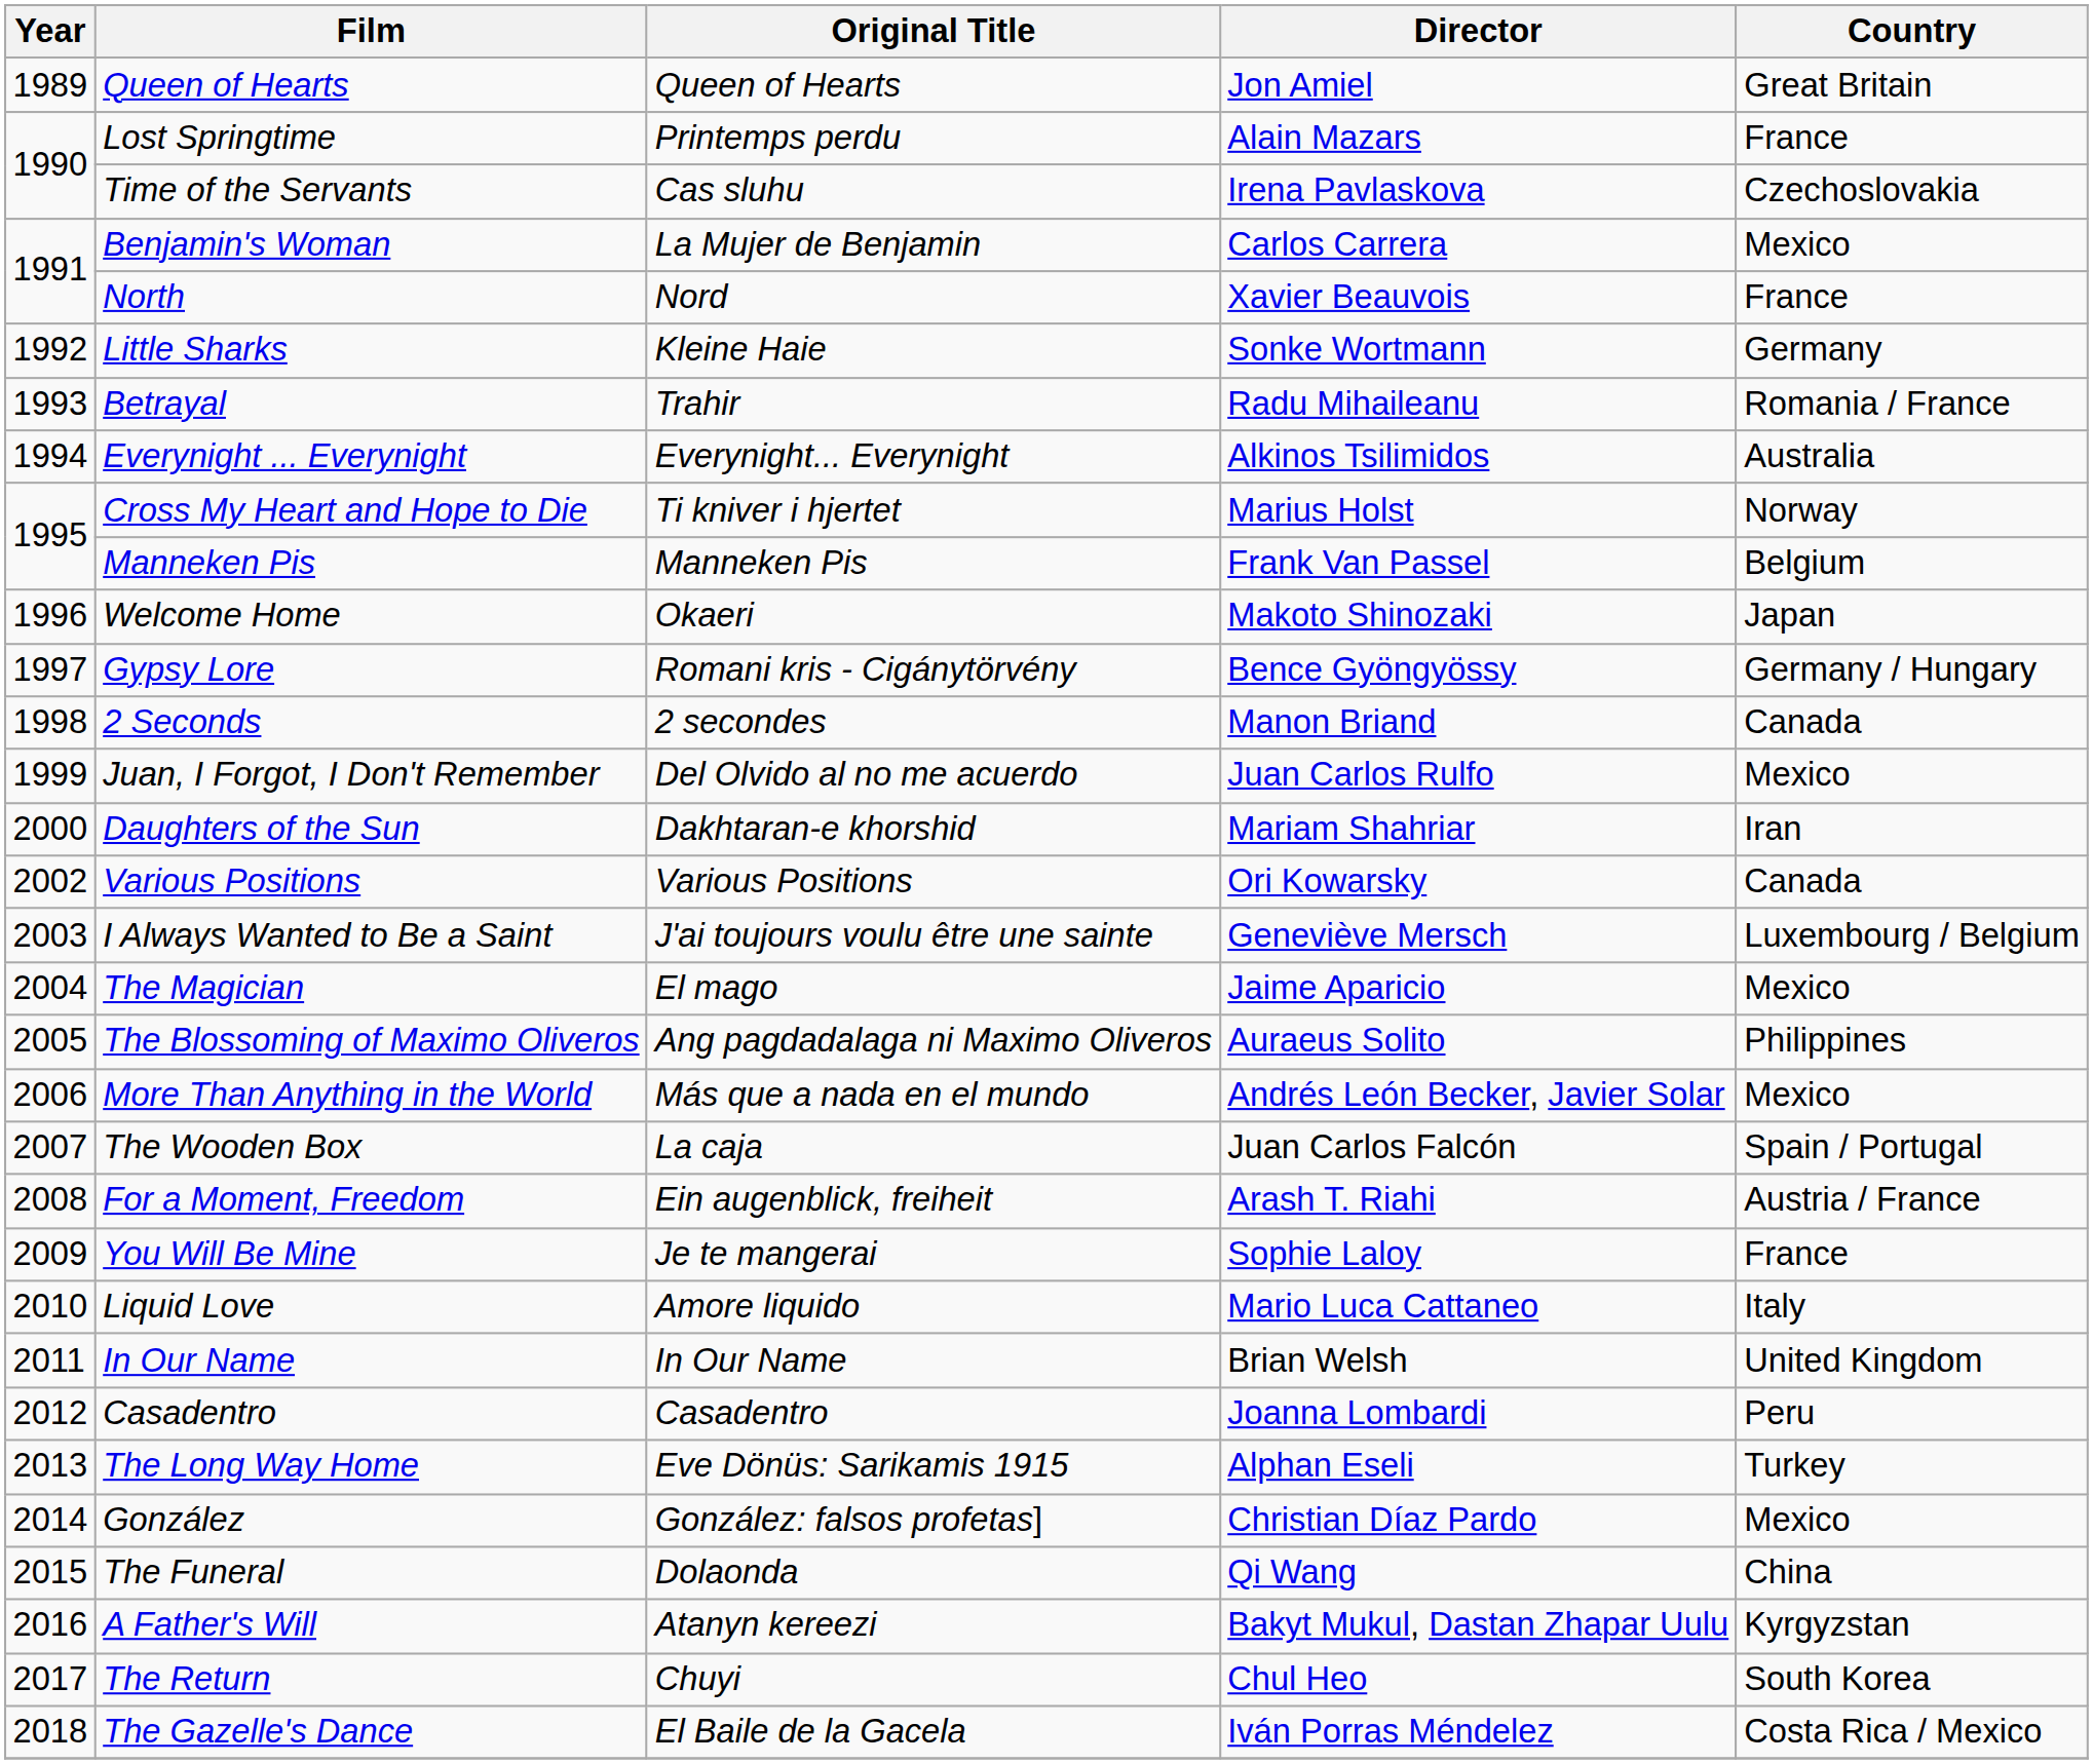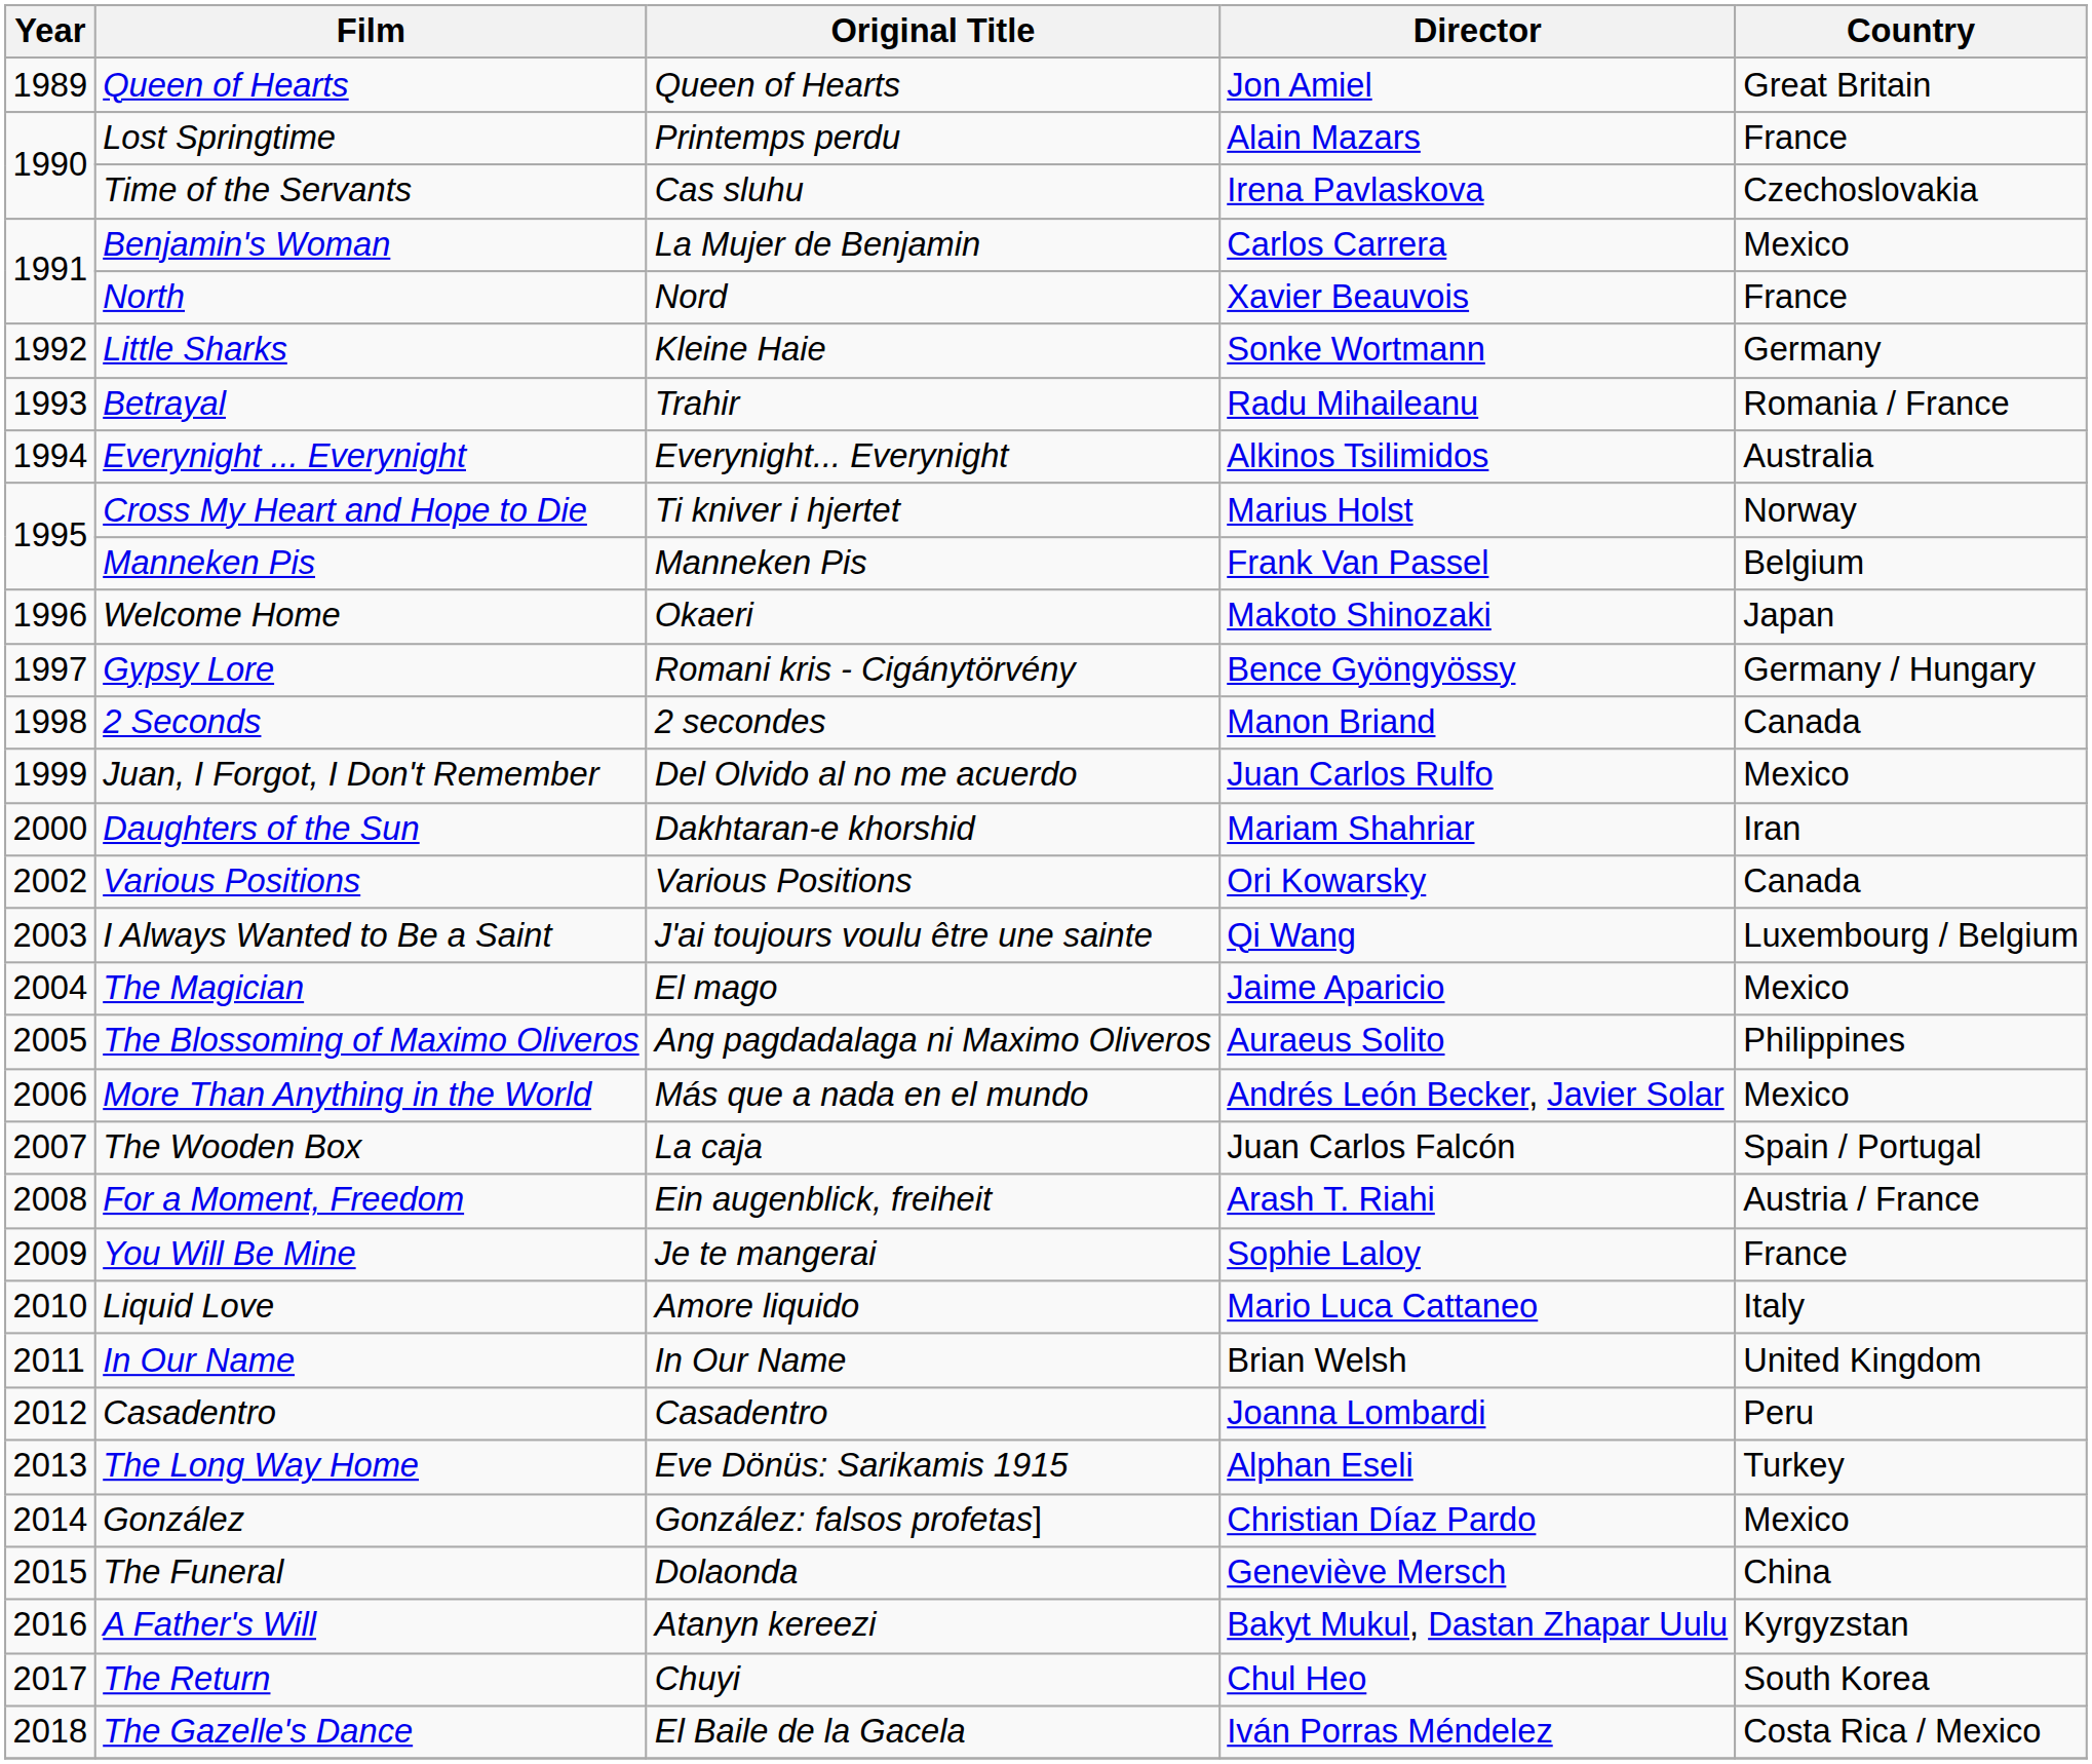 <table class="wikitable sortable">
 <tr>
 <th>Year</th>
 <th>Film</th>
 <th>Original Title</th>
 <th>Director</th>
 <th>Country</th>
 </tr>
 <tr>
 <td>1989</td>
 <td><em><a href='#'>Queen of Hearts</a></em></td>
 <td><em>Queen of Hearts</em></td>
 <td><a href='#'>Jon Amiel</a></td>
 <td>Great Britain</td>
 </tr>
 <tr>
 <td rowspan="2">1990</td>
 <td><em>Lost Springtime</em></td>
 <td><em>Printemps perdu</em></td>
 <td><a href='#'>Alain Mazars</a></td>
 <td>France</td>
 </tr>
 <tr>
 <td><em>Time of the Servants</em></td>
 <td><em>Cas sluhu</em></td>
 <td><a href='#'>Irena Pavlaskova</a></td>
 <td>Czechoslovakia</td>
 </tr>
 <tr>
 <td rowspan="2">1991</td>
 <td><em><a href='#'>Benjamin's Woman</a></em></td>
 <td><em>La Mujer de Benjamin</em></td>
 <td><a href='#'>Carlos Carrera</a></td>
 <td>Mexico</td>
 </tr>
 <tr>
 <td><em><a href='#'>North</a></em></td>
 <td><em>Nord</em></td>
 <td><a href='#'>Xavier Beauvois</a></td>
 <td>France</td>
 </tr>
 <tr>
 <td>1992</td>
 <td><em><a href='#'>Little Sharks</a></em></td>
 <td><em>Kleine Haie</em></td>
 <td><a href='#'>Sonke Wortmann</a></td>
 <td>Germany</td>
 </tr>
 <tr>
 <td>1993</td>
 <td><em><a href='#'>Betrayal</a></em></td>
 <td><em>Trahir</em></td>
 <td><a href='#'>Radu Mihaileanu</a></td>
 <td>Romania / France</td>
 </tr>
 <tr>
 <td>1994</td>
 <td><em><a href='#'>Everynight ... Everynight</a></em></td>
 <td><em>Everynight... Everynight</em></td>
 <td><a href='#'>Alkinos Tsilimidos</a></td>
 <td>Australia</td>
 </tr>
 <tr>
 <td rowspan="2">1995</td>
 <td><em><a href='#'>Cross My Heart and Hope to Die</a></em></td>
 <td><em>Ti kniver i hjertet</em></td>
 <td><a href='#'>Marius Holst</a></td>
 <td>Norway</td>
 </tr>
 <tr>
 <td><em><a href='#'>Manneken Pis</a></em></td>
 <td><em>Manneken Pis</em></td>
 <td><a href='#'>Frank Van Passel</a></td>
 <td>Belgium</td>
 </tr>
 <tr>
 <td>1996</td>
 <td><em>Welcome Home</em></td>
 <td><em>Okaeri</em></td>
 <td><a href='#'>Makoto Shinozaki</a></td>
 <td>Japan</td>
 </tr>
 <tr>
 <td>1997</td>
 <td><em><a href='#'>Gypsy Lore</a></em></td>
 <td><em>Romani kris - Cigánytörvény</em></td>
 <td><a href='#'>Bence Gyöngyössy</a></td>
 <td>Germany / Hungary</td>
 </tr>
 <tr>
 <td>1998</td>
 <td><em><a href='#'>2 Seconds</a></em></td>
 <td><em>2 secondes</em></td>
 <td><a href='#'>Manon Briand</a></td>
 <td>Canada</td>
 </tr>
 <tr>
 <td>1999</td>
 <td><em>Juan, I Forgot, I Don't Remember</em></td>
 <td><em>Del Olvido al no me acuerdo</em></td>
 <td><a href='#'>Juan Carlos Rulfo</a></td>
 <td>Mexico</td>
 </tr>
 <tr>
 <td>2000</td>
 <td><em><a href='#'>Daughters of the Sun</a></em></td>
 <td><em>Dakhtaran-e khorshid</em></td>
 <td><a href='#'>Mariam Shahriar</a></td>
 <td>Iran</td>
 </tr>
 <tr>
 <td>2002</td>
 <td><em><a href='#'>Various Positions</a></em></td>
 <td><em>Various Positions</em></td>
 <td><a href='#'>Ori Kowarsky</a></td>
 <td>Canada</td>
 </tr>
 <tr>
 <td>2003</td>
 <td><em>I Always Wanted to Be a Saint</em></td>
 <td><em>J'ai toujours voulu être une sainte</em></td>
-<td><a href='#'>Geneviève Mersch</a></td>
+<td><a href='#'>Qi Wang</a></td>
 <td>Luxembourg / Belgium</td>
 </tr>
 <tr>
 <td>2004</td>
 <td><em><a href='#'>The Magician</a></em></td>
 <td><em>El mago</em></td>
 <td><a href='#'>Jaime Aparicio</a></td>
 <td>Mexico</td>
 </tr>
 <tr>
 <td>2005</td>
 <td><em><a href='#'>The Blossoming of Maximo Oliveros</a></em></td>
 <td><em>Ang pagdadalaga ni Maximo Oliveros</em></td>
 <td><a href='#'>Auraeus Solito</a></td>
 <td>Philippines</td>
 </tr>
 <tr>
 <td>2006</td>
 <td><em><a href='#'>More Than Anything in the World</a></em></td>
 <td><em>Más que a nada en el mundo</em></td>
 <td><a href='#'>Andrés León Becker</a>, <a href='#'>Javier Solar</a></td>
 <td>Mexico</td>
 </tr>
 <tr>
 <td>2007</td>
 <td><em>The Wooden Box</em></td>
 <td><em>La caja</em></td>
 <td>Juan Carlos Falcón</td>
 <td>Spain / Portugal</td>
 </tr>
 <tr>
 <td>2008</td>
 <td><em><a href='#'>For a Moment, Freedom</a></em></td>
 <td><em>Ein augenblick, freiheit</em></td>
 <td><a href='#'>Arash T. Riahi</a></td>
 <td>Austria / France</td>
 </tr>
 <tr>
 <td>2009</td>
 <td><em><a href='#'>You Will Be Mine</a></em></td>
 <td><em>Je te mangerai</em></td>
 <td><a href='#'>Sophie Laloy</a></td>
 <td>France</td>
 </tr>
 <tr>
 <td>2010</td>
 <td><em>Liquid Love</em></td>
 <td><em>Amore liquido</em></td>
 <td><a href='#'>Mario Luca Cattaneo</a></td>
 <td>Italy</td>
 </tr>
 <tr>
 <td>2011</td>
 <td><em><a href='#'>In Our Name</a></em></td>
 <td><em>In Our Name</em></td>
 <td>Brian Welsh</td>
 <td>United Kingdom</td>
 </tr>
 <tr>
 <td>2012</td>
 <td><em>Casadentro</em></td>
 <td><em>Casadentro</em></td>
 <td><a href='#'>Joanna Lombardi</a></td>
 <td>Peru</td>
 </tr>
 <tr>
 <td>2013</td>
 <td><em><a href='#'>The Long Way Home</a></em></td>
 <td><em>Eve Dönüs: Sarikamis 1915</em></td>
 <td><a href='#'>Alphan Eseli</a></td>
 <td>Turkey</td>
 </tr>
 <tr>
 <td>2014</td>
 <td><em>González</em></td>
 <td><em>González: falsos profetas</em>]</td>
 <td><a href='#'>Christian Díaz Pardo</a></td>
 <td>Mexico</td>
 </tr>
 <tr>
 <td>2015</td>
 <td><em>The Funeral</em></td>
 <td><em>Dolaonda</em></td>
-<td><a href='#'>Qi Wang</a></td>
+<td><a href='#'>Geneviève Mersch</a></td>
 <td>China</td>
 </tr>
 <tr>
 <td>2016</td>
 <td><em><a href='#'>A Father's Will</a></em></td>
 <td><em>Atanyn kereezi</em></td>
 <td><a href='#'>Bakyt Mukul</a>, <a href='#'>Dastan Zhapar Uulu</a></td>
 <td>Kyrgyzstan</td>
 </tr>
 <tr>
 <td>2017</td>
 <td><em><a href='#'>The Return</a></em></td>
 <td><em>Chuyi</em></td>
 <td><a href='#'>Chul Heo</a></td>
 <td>South Korea</td>
 </tr>
 <tr>
 <td>2018</td>
 <td><em><a href='#'>The Gazelle's Dance</a></em></td>
 <td><em>El Baile de la Gacela</em></td>
 <td><a href='#'>Iván Porras Méndelez</a></td>
 <td>Costa Rica / Mexico</td>
 </tr>
 <tr>
 </tr>
 </table>
